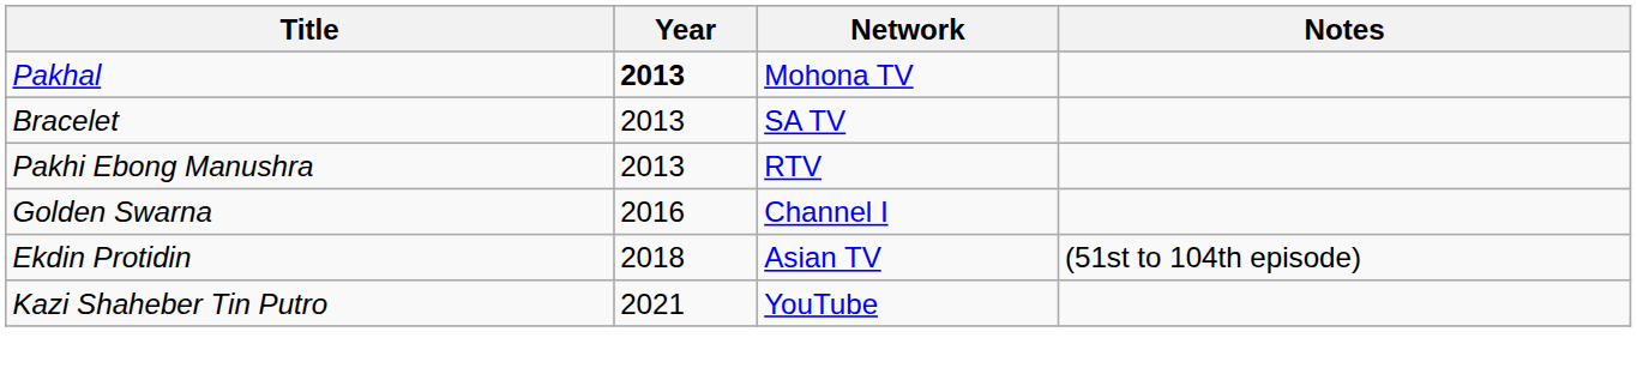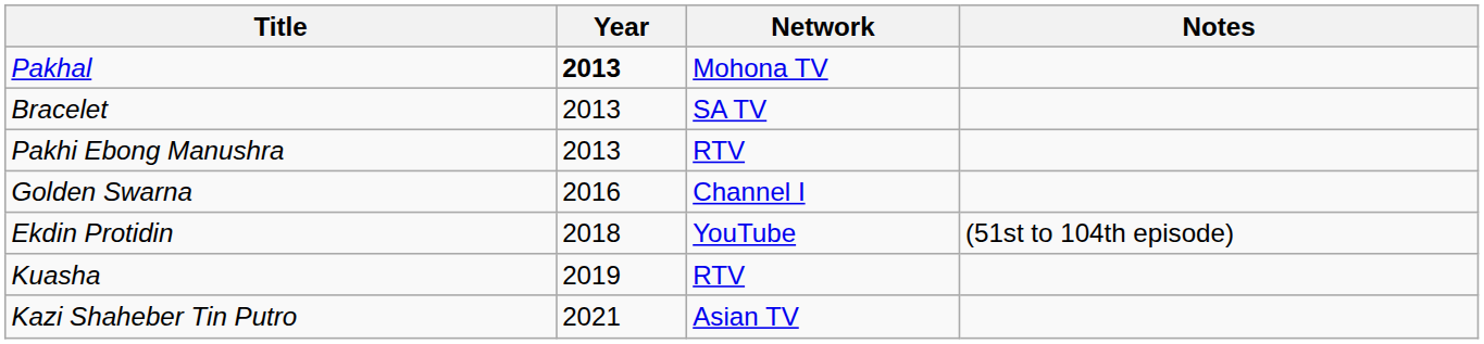 <table class="wikitable sortable plainrowheaders" width="67.5%" style="font-size: 95%;">
 <tr>
 <th scope="col">Title</th>
 <th scope="col">Year</th>
 <th>Network</th>
 <th scope="col" class="unsortable">Notes</th>
 </tr>
 <tr>
 <td><a href='#'><em>Pakhal</em></a></td>
 <td><strong>2013</strong></td>
 <td><a href='#'>Mohona TV</a></td>
 <td></td>
 </tr>
 <tr>
 <td><em>Bracelet</em></td>
 <td>2013</td>
 <td><a href='#'>SA TV</a></td>
 <td></td>
 </tr>
 <tr>
 <td><em>Pakhi Ebong Manushra</em></td>
 <td>2013</td>
 <td><a href='#'>RTV</a></td>
 <td></td>
 </tr>
 <tr>
 <td><em>Golden Swarna</em></td>
 <td>2016</td>
 <td><a href='#'>Channel I</a></td>
 <td></td>
 </tr>
 <tr>
 <td><em>Ekdin Protidin</em></td>
 <td>2018</td>
-<td><a href='#'>Asian TV</a></td>
+<td><a href='#'>YouTube</a></td>
 <td>(51st to 104th episode)</td>
+</tr>
+<tr>
+<td><em>Kuasha</em></td>
+<td>2019</td>
+<td><a href='#'>RTV</a></td>
+<td></td>
 </tr>
 <tr>
 <td><em>Kazi Shaheber Tin Putro</em></td>
 <td>2021</td>
-<td><a href='#'>YouTube</a></td>
+<td><a href='#'>Asian TV</a></td>
 <td></td>
 </tr>
 </table>
